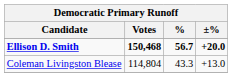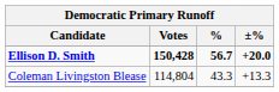 <table class="wikitable" align="left" style="margin: 1em 1em 1em 0; font-size: 95%;">
 <tr>
 <th colspan="4">Democratic Primary Runoff</th>
 </tr>
 <tr>
 <th colspan="1" style="width: 170px">Candidate</th>
 <th style="width: 50px">Votes</th>
 <th style="width: 40px">%</th>
 <th style="width: 40px">±%</th>
 </tr>
 <tr>
 </tr>
 <tr>
 <td><strong><a href='#'>Ellison D. Smith</a></strong></td>
-<td align="right"><strong>150,468</strong></td>
+<td align="right"><strong>150,428</strong></td>
 <td align="right"><strong>56.7</strong></td>
 <td align="right"><strong>+20.0</strong></td>
 </tr>
 <tr>
 <td><a href='#'>Coleman Livingston Blease</a></td>
 <td align="right">114,804</td>
 <td align="right">43.3</td>
-<td align="right">+13.0</td>
+<td align="right">+13.3</td>
 </tr>
 <tr>
 </tr>
 </table>
